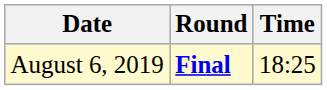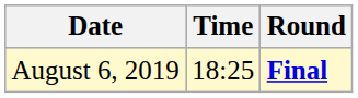 <table class="wikitable">
 <tr>
 <th>Date</th>
+<th>Time</th>
 <th>Round</th>
-<th>Time</th>
 </tr>
 <tr style=background:lemonchiffon>
 <td>August 6, 2019</td>
+<td>18:25</td>
 <td><strong><a href='#'>Final</a></strong></td>
-<td>18:25</td>
 </tr>
 </table>
